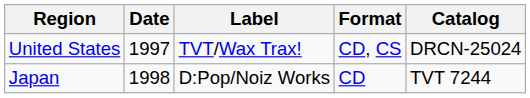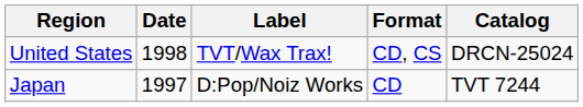 <table class="wikitable">
 <tr>
 <th>Region</th>
 <th>Date</th>
 <th>Label</th>
 <th>Format</th>
 <th>Catalog</th>
 </tr>
 <tr>
 <td><a href='#'>United States</a></td>
-<td>1997</td>
+<td>1998</td>
 <td><a href='#'>TVT</a>/<a href='#'>Wax Trax!</a></td>
 <td><a href='#'>CD</a>, <a href='#'>CS</a></td>
 <td>DRCN-25024</td>
 </tr>
 <tr>
 <td><a href='#'>Japan</a></td>
-<td>1998</td>
+<td>1997</td>
 <td>D:Pop/Noiz Works</td>
 <td><a href='#'>CD</a></td>
 <td>TVT 7244</td>
 </tr>
 </table>
